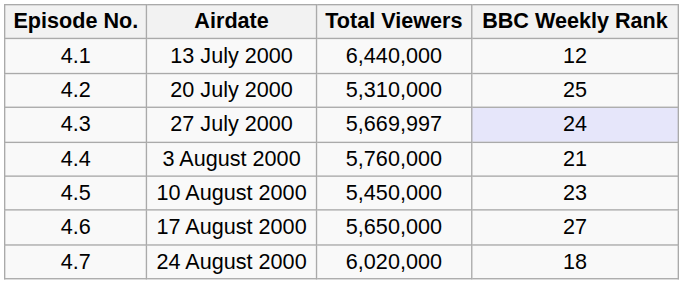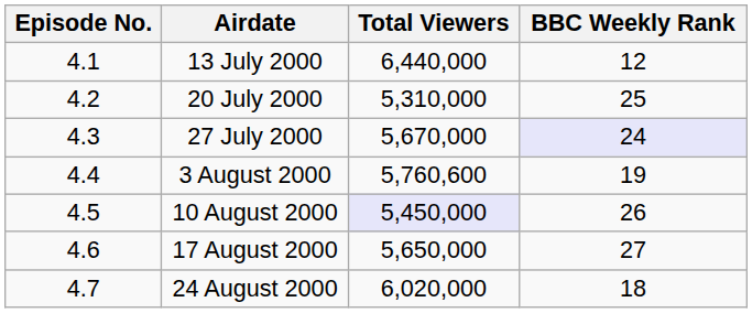 <table width="500" class="wikitable" style="text-align:center;">
 <tr>
 <th>Episode No.</th>
 <th>Airdate</th>
 <th>Total Viewers</th>
 <th>BBC Weekly Rank</th>
 </tr>
 <tr>
 <td>4.1</td>
 <td>13 July 2000</td>
 <td>6,440,000</td>
 <td>12</td>
 </tr>
 <tr>
 <td>4.2</td>
 <td>20 July 2000</td>
 <td>5,310,000</td>
 <td>25</td>
 </tr>
 <tr>
 <td>4.3</td>
 <td>27 July 2000</td>
-<td>5,669,997</td>
+<td>5,670,000</td>
 <td style="background: lavender;">24</td>
 </tr>
 <tr>
 <td>4.4</td>
 <td>3 August 2000</td>
-<td>5,760,000</td>
-<td>21</td>
+<td>5,760,600</td>
+<td>19</td>
 </tr>
 <tr>
 <td>4.5</td>
 <td>10 August 2000</td>
-<td>5,450,000</td>
-<td>23</td>
+<td style="background: lavender;">5,450,000</td>
+<td>26</td>
 </tr>
 <tr>
 <td>4.6</td>
 <td>17 August 2000</td>
 <td>5,650,000</td>
 <td>27</td>
 </tr>
 <tr>
 <td>4.7</td>
 <td>24 August 2000</td>
 <td>6,020,000</td>
 <td>18</td>
 </tr>
 </table>
